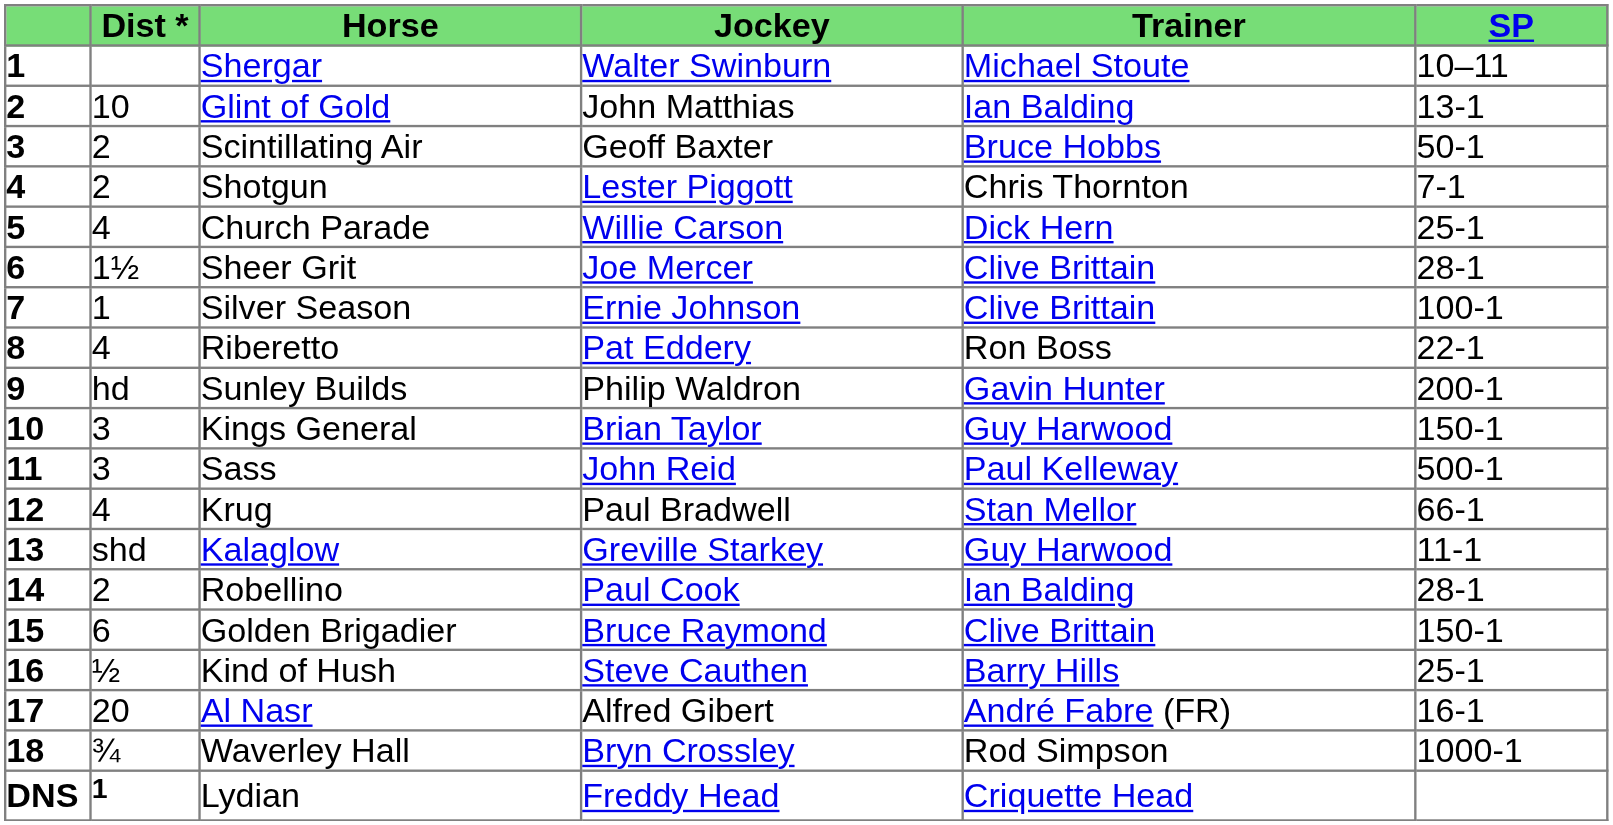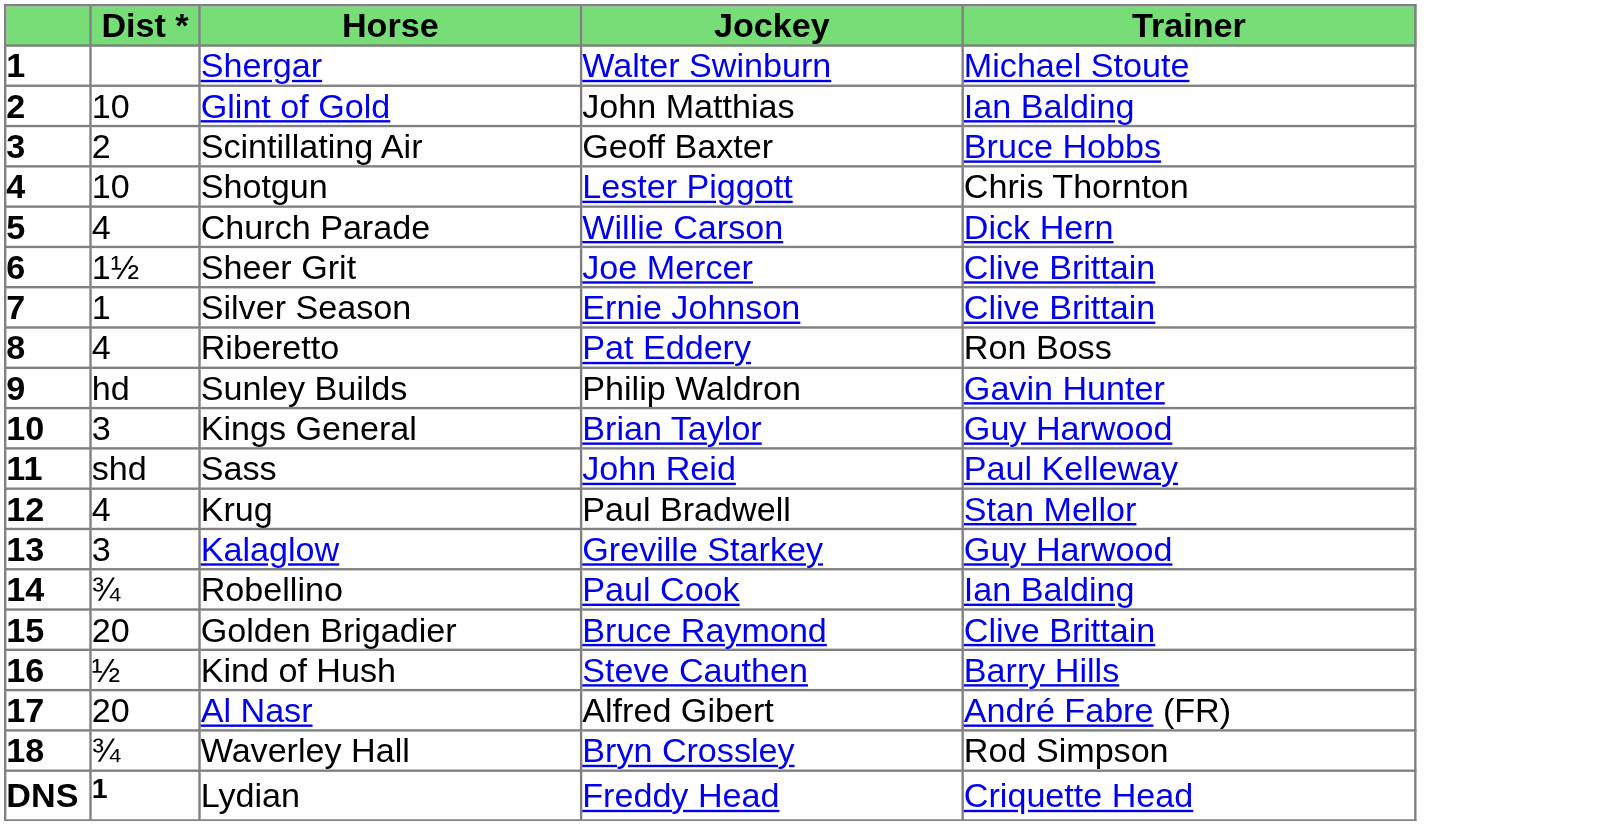 <table border="1" cellpadding="0" style="border-collapse: collapse; font-size:90%">
 <tr bgcolor="#77dd77" align="center">
 <td width="35px"></td>
 <td width="45px"><strong>Dist *</strong></td>
 <td width="160px"><strong>Horse</strong></td>
 <td width="160px"><strong>Jockey</strong></td>
 <td width="190px"><strong>Trainer</strong></td>
-<td width="80px"><strong><a href='#'>SP</a></strong></td>
 </tr>
 <tr>
 <td><strong>1</strong></td>
 <td></td>
 <td><a href='#'>Shergar</a></td>
 <td><a href='#'>Walter Swinburn</a></td>
 <td><a href='#'>Michael Stoute</a></td>
-<td>10–11</td>
 </tr>
 <tr>
 <td><strong>2</strong></td>
 <td>10</td>
 <td><a href='#'>Glint of Gold</a></td>
 <td>John Matthias</td>
 <td><a href='#'>Ian Balding</a></td>
-<td>13-1</td>
 </tr>
 <tr>
 <td><strong>3</strong></td>
 <td>2</td>
 <td>Scintillating Air</td>
 <td>Geoff Baxter</td>
 <td><a href='#'>Bruce Hobbs</a></td>
-<td>50-1</td>
 </tr>
 <tr>
 <td><strong>4</strong></td>
-<td>2</td>
+<td>10</td>
 <td>Shotgun</td>
 <td><a href='#'>Lester Piggott</a></td>
 <td>Chris Thornton</td>
-<td>7-1</td>
 </tr>
 <tr>
 <td><strong>5</strong></td>
 <td>4</td>
 <td>Church Parade</td>
 <td><a href='#'>Willie Carson</a></td>
 <td><a href='#'>Dick Hern</a></td>
-<td>25-1</td>
 </tr>
 <tr>
 <td><strong>6</strong></td>
 <td>1½</td>
 <td>Sheer Grit</td>
 <td><a href='#'>Joe Mercer</a></td>
 <td><a href='#'>Clive Brittain</a></td>
-<td>28-1</td>
 </tr>
 <tr>
 <td><strong>7</strong></td>
 <td>1</td>
 <td>Silver Season</td>
 <td><a href='#'>Ernie Johnson</a></td>
 <td><a href='#'>Clive Brittain</a></td>
-<td>100-1</td>
 </tr>
 <tr>
 <td><strong>8</strong></td>
 <td>4</td>
 <td>Riberetto</td>
 <td><a href='#'>Pat Eddery</a></td>
 <td>Ron Boss</td>
-<td>22-1</td>
 </tr>
 <tr>
 <td><strong>9</strong></td>
 <td>hd</td>
 <td>Sunley Builds</td>
 <td>Philip Waldron</td>
 <td><a href='#'>Gavin Hunter</a></td>
-<td>200-1</td>
 </tr>
 <tr>
 <td><strong>10</strong></td>
 <td>3</td>
 <td>Kings General</td>
 <td><a href='#'>Brian Taylor</a></td>
 <td><a href='#'>Guy Harwood</a></td>
-<td>150-1</td>
 </tr>
 <tr>
 <td><strong>11</strong></td>
-<td>3</td>
+<td>shd</td>
 <td>Sass</td>
 <td><a href='#'>John Reid</a></td>
 <td><a href='#'>Paul Kelleway</a></td>
-<td>500-1</td>
 </tr>
 <tr>
 <td><strong>12</strong></td>
 <td>4</td>
 <td>Krug</td>
 <td>Paul Bradwell</td>
 <td><a href='#'>Stan Mellor</a></td>
-<td>66-1</td>
 </tr>
 <tr>
 <td><strong>13</strong></td>
-<td>shd</td>
+<td>3</td>
 <td><a href='#'>Kalaglow</a></td>
 <td><a href='#'>Greville Starkey</a></td>
 <td><a href='#'>Guy Harwood</a></td>
-<td>11-1</td>
 </tr>
 <tr>
 <td><strong>14</strong></td>
-<td>2</td>
+<td>¾</td>
 <td>Robellino</td>
 <td><a href='#'>Paul Cook</a></td>
 <td><a href='#'>Ian Balding</a></td>
-<td>28-1</td>
 </tr>
 <tr>
 <td><strong>15</strong></td>
-<td>6</td>
+<td>20</td>
 <td>Golden Brigadier</td>
 <td><a href='#'>Bruce Raymond</a></td>
 <td><a href='#'>Clive Brittain</a></td>
-<td>150-1</td>
 </tr>
 <tr>
 <td><strong>16</strong></td>
 <td>½</td>
 <td>Kind of Hush</td>
 <td><a href='#'>Steve Cauthen</a></td>
 <td><a href='#'>Barry Hills</a></td>
-<td>25-1</td>
 </tr>
 <tr>
 <td><strong>17</strong></td>
 <td>20</td>
 <td><a href='#'>Al Nasr</a></td>
 <td>Alfred Gibert</td>
 <td><a href='#'>André Fabre</a> (FR)</td>
-<td>16-1</td>
 </tr>
 <tr>
 <td><strong>18</strong></td>
 <td>¾</td>
 <td>Waverley Hall</td>
 <td><a href='#'>Bryn Crossley</a></td>
 <td>Rod Simpson</td>
-<td>1000-1</td>
 </tr>
 <tr>
 <td><strong>DNS</strong></td>
 <td><sup><strong>1</strong></sup></td>
 <td>Lydian</td>
 <td><a href='#'>Freddy Head</a></td>
 <td><a href='#'>Criquette Head</a></td>
-<td></td>
 </tr>
 </table>
